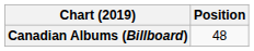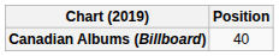 <table class="wikitable plainrowheaders" style="text-align:center">
 <tr>
 <th scope="col">Chart (2019)</th>
 <th scope="col">Position</th>
 </tr>
 <tr>
 <th scope="row">Canadian Albums (<em>Billboard</em>)</th>
-<td>48</td>
+<td>40</td>
 </tr>
 </table>
